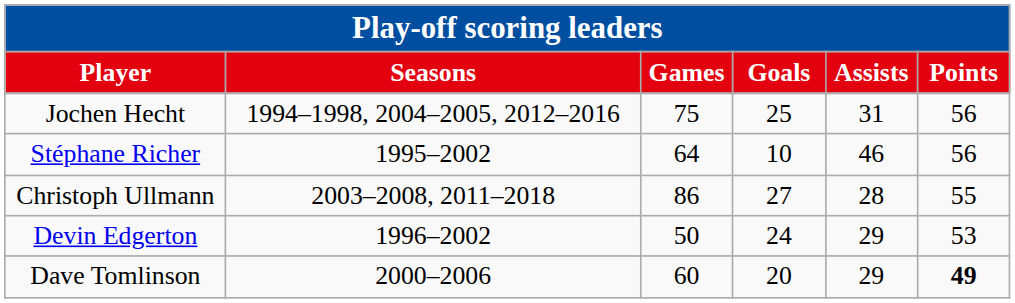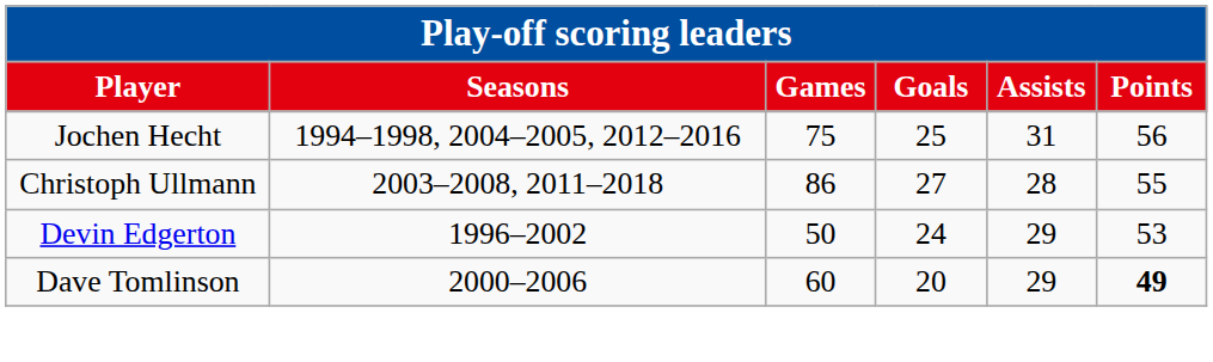 <table class="wikitable sortable" style="text-align:center">
 <tr>
 <td colspan="6" style= "background: #004e9f; color: #ffffff"><big><strong>Play-off scoring leaders</strong></big></td>
 </tr>
 <tr style="text-align:center; background:#e8e8e8;">
 <th width=130px style="background: #e3000f; color: #ffffff">Player</th>
 <th width=250px style="background: #e3000f; color: #ffffff">Seasons</th>
 <th width=50px style="background: #e3000f; color: #ffffff">Games</th>
 <th width=50px style="background: #e3000f; color: #ffffff">Goals</th>
 <th width=50px style="background: #e3000f; color: #ffffff">Assists</th>
 <th width=50px style="background: #e3000f; color: #ffffff">Points</th>
 </tr>
 <tr>
 </tr>
 <tr style="text-align:center;">
 <td>Jochen Hecht</td>
 <td>1994–1998, 2004–2005, 2012–2016</td>
 <td>75</td>
 <td>25</td>
 <td>31</td>
-<td>56</td>
-</tr>
-<tr style="text-align:center;">
-<td><a href='#'>Stéphane Richer</a></td>
-<td>1995–2002</td>
-<td>64</td>
-<td>10</td>
-<td>46</td>
 <td>56</td>
 </tr>
 <tr style="text-align:center;">
 <td>Christoph Ullmann</td>
 <td>2003–2008, 2011–2018</td>
 <td>86</td>
 <td>27</td>
 <td>28</td>
 <td>55</td>
 </tr>
 <tr style="text-align:center;">
 <td><a href='#'>Devin Edgerton</a></td>
 <td>1996–2002</td>
 <td>50</td>
 <td>24</td>
 <td>29</td>
 <td>53</td>
 </tr>
 <tr style="text-align:center;">
 <td>Dave Tomlinson</td>
 <td>2000–2006</td>
 <td>60</td>
 <td>20</td>
 <td>29</td>
 <td><strong>49</strong></td>
 </tr>
 </table>
